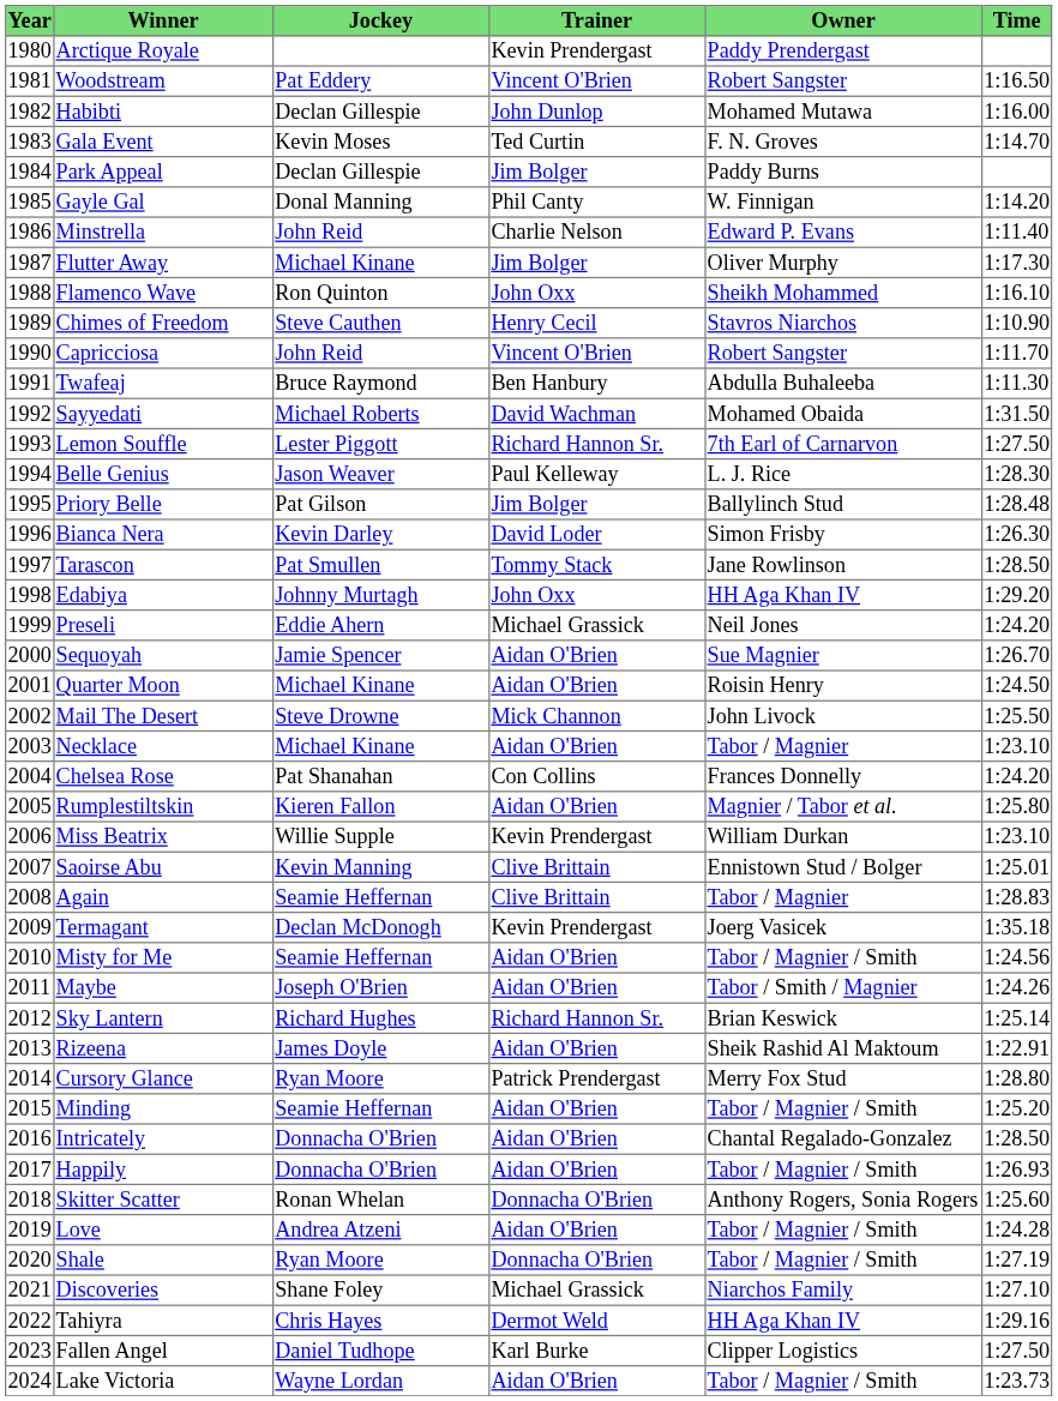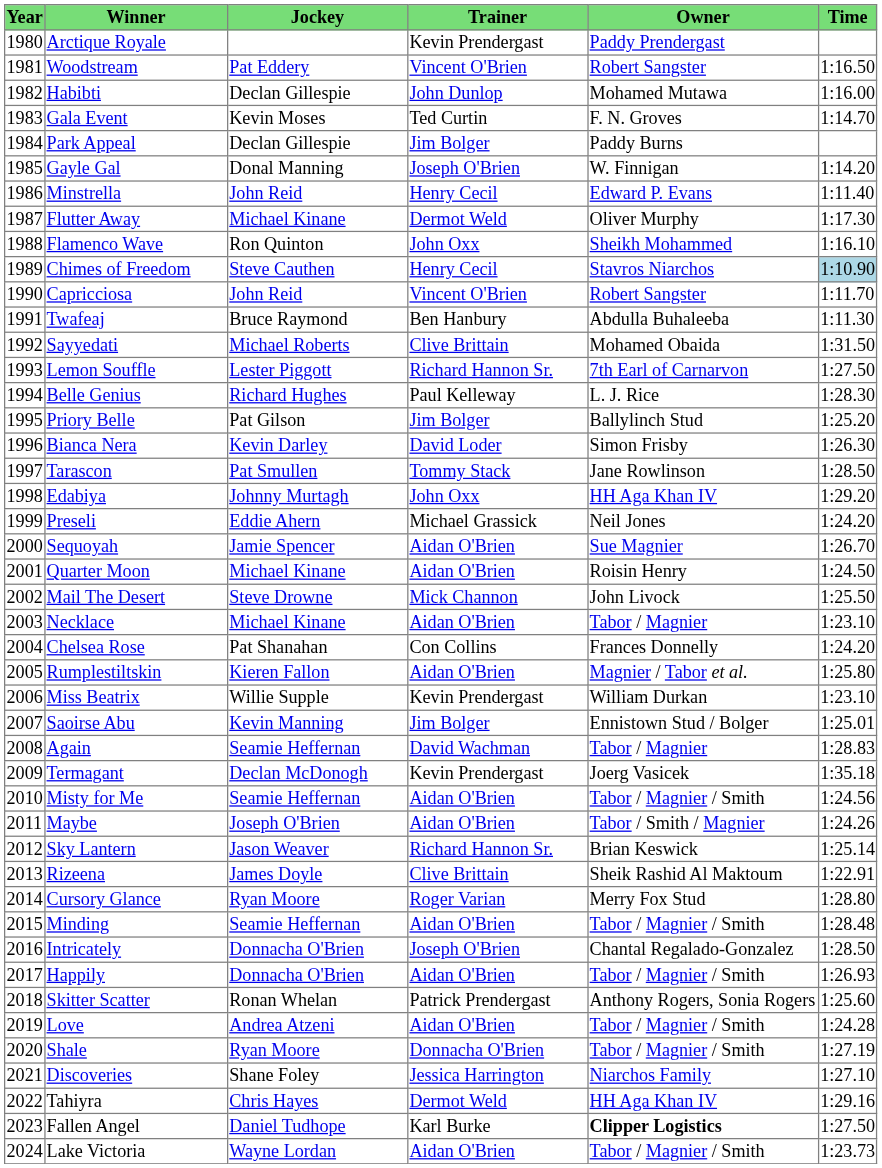 <table class = "sortable" | border="1" style="border-collapse: collapse; font-size:90%">
 <tr bgcolor="#77dd77" align="center">
 <th>Year</th>
 <th>Winner</th>
 <th>Jockey</th>
 <th>Trainer</th>
 <th>Owner</th>
 <th>Time</th>
 </tr>
 <tr>
 <td>1980</td>
 <td width=142px><a href='#'>Arctique Royale</a></td>
 <td width=140px></td>
 <td width=140px>Kevin Prendergast</td>
 <td width=180px><a href='#'>Paddy Prendergast</a></td>
 <td></td>
 </tr>
 <tr>
 <td>1981</td>
 <td><a href='#'>Woodstream</a></td>
 <td><a href='#'>Pat Eddery</a></td>
 <td><a href='#'>Vincent O'Brien</a></td>
 <td><a href='#'>Robert Sangster</a></td>
 <td>1:16.50</td>
 </tr>
 <tr>
 <td>1982</td>
 <td><a href='#'>Habibti</a></td>
 <td>Declan Gillespie</td>
 <td><a href='#'>John Dunlop</a></td>
 <td>Mohamed Mutawa</td>
 <td>1:16.00</td>
 </tr>
 <tr>
 <td>1983</td>
 <td><a href='#'>Gala Event</a></td>
 <td>Kevin Moses</td>
 <td>Ted Curtin</td>
 <td>F. N. Groves</td>
 <td>1:14.70</td>
 </tr>
 <tr>
 <td>1984</td>
 <td><a href='#'>Park Appeal</a></td>
 <td>Declan Gillespie</td>
 <td><a href='#'>Jim Bolger</a></td>
 <td>Paddy Burns</td>
 <td></td>
 </tr>
 <tr>
 <td>1985</td>
 <td><a href='#'>Gayle Gal</a></td>
 <td>Donal Manning</td>
-<td>Phil Canty</td>
+<td><a href='#'>Joseph O'Brien</a></td>
 <td>W. Finnigan</td>
 <td>1:14.20</td>
 </tr>
 <tr>
 <td>1986</td>
 <td><a href='#'>Minstrella</a></td>
 <td><a href='#'>John Reid</a></td>
-<td>Charlie Nelson</td>
+<td><a href='#'>Henry Cecil</a></td>
 <td><a href='#'>Edward P. Evans</a></td>
 <td>1:11.40</td>
 </tr>
 <tr>
 <td>1987</td>
 <td><a href='#'>Flutter Away</a></td>
 <td><a href='#'>Michael Kinane</a></td>
-<td><a href='#'>Jim Bolger</a></td>
+<td><a href='#'>Dermot Weld</a></td>
 <td>Oliver Murphy</td>
 <td>1:17.30</td>
 </tr>
 <tr>
 <td>1988</td>
 <td><a href='#'>Flamenco Wave</a></td>
 <td>Ron Quinton</td>
 <td><a href='#'>John Oxx</a></td>
 <td><a href='#'>Sheikh Mohammed</a></td>
 <td>1:16.10</td>
 </tr>
 <tr>
 <td>1989</td>
 <td><a href='#'>Chimes of Freedom</a></td>
 <td><a href='#'>Steve Cauthen</a></td>
 <td><a href='#'>Henry Cecil</a></td>
 <td><a href='#'>Stavros Niarchos</a></td>
-<td>1:10.90</td>
+<td style="background: lightblue;">1:10.90</td>
 </tr>
 <tr>
 <td>1990</td>
 <td><a href='#'>Capricciosa</a></td>
 <td><a href='#'>John Reid</a></td>
 <td><a href='#'>Vincent O'Brien</a></td>
 <td><a href='#'>Robert Sangster</a></td>
 <td>1:11.70</td>
 </tr>
 <tr>
 <td>1991</td>
 <td><a href='#'>Twafeaj</a></td>
 <td>Bruce Raymond</td>
 <td>Ben Hanbury</td>
 <td>Abdulla Buhaleeba</td>
 <td>1:11.30</td>
 </tr>
 <tr>
 <td>1992</td>
 <td><a href='#'>Sayyedati</a></td>
 <td><a href='#'>Michael Roberts</a></td>
-<td><a href='#'>David Wachman</a></td>
+<td><a href='#'>Clive Brittain</a></td>
 <td>Mohamed Obaida</td>
 <td>1:31.50</td>
 </tr>
 <tr>
 <td>1993</td>
 <td><a href='#'>Lemon Souffle</a></td>
 <td><a href='#'>Lester Piggott</a></td>
 <td><a href='#'>Richard Hannon Sr.</a></td>
 <td><a href='#'>7th Earl of Carnarvon</a></td>
 <td>1:27.50</td>
 </tr>
 <tr>
 <td>1994</td>
 <td><a href='#'>Belle Genius</a></td>
-<td><a href='#'>Jason Weaver</a></td>
+<td><a href='#'>Richard Hughes</a></td>
 <td>Paul Kelleway</td>
 <td>L. J. Rice</td>
 <td>1:28.30</td>
 </tr>
 <tr>
 <td>1995</td>
 <td><a href='#'>Priory Belle</a></td>
 <td>Pat Gilson</td>
 <td><a href='#'>Jim Bolger</a></td>
 <td>Ballylinch Stud</td>
-<td>1:28.48</td>
+<td>1:25.20</td>
 </tr>
 <tr>
 <td>1996</td>
 <td><a href='#'>Bianca Nera</a></td>
 <td><a href='#'>Kevin Darley</a></td>
 <td><a href='#'>David Loder</a></td>
 <td>Simon Frisby</td>
 <td>1:26.30</td>
 </tr>
 <tr>
 <td>1997</td>
 <td><a href='#'>Tarascon</a></td>
 <td><a href='#'>Pat Smullen</a></td>
 <td><a href='#'>Tommy Stack</a></td>
 <td>Jane Rowlinson</td>
 <td>1:28.50</td>
 </tr>
 <tr>
 <td>1998</td>
 <td><a href='#'>Edabiya</a></td>
 <td><a href='#'>Johnny Murtagh</a></td>
 <td><a href='#'>John Oxx</a></td>
 <td><a href='#'>HH Aga Khan IV</a></td>
 <td>1:29.20</td>
 </tr>
 <tr>
 <td>1999</td>
 <td><a href='#'>Preseli</a></td>
 <td><a href='#'>Eddie Ahern</a></td>
 <td>Michael Grassick</td>
 <td>Neil Jones</td>
 <td>1:24.20</td>
 </tr>
 <tr>
 <td>2000</td>
 <td><a href='#'>Sequoyah</a></td>
 <td><a href='#'>Jamie Spencer</a></td>
 <td><a href='#'>Aidan O'Brien</a></td>
 <td><a href='#'>Sue Magnier</a></td>
 <td>1:26.70</td>
 </tr>
 <tr>
 <td>2001</td>
 <td><a href='#'>Quarter Moon</a></td>
 <td><a href='#'>Michael Kinane</a></td>
 <td><a href='#'>Aidan O'Brien</a></td>
 <td>Roisin Henry</td>
 <td>1:24.50</td>
 </tr>
 <tr>
 <td>2002</td>
 <td><a href='#'>Mail The Desert</a></td>
 <td><a href='#'>Steve Drowne</a></td>
 <td><a href='#'>Mick Channon</a></td>
 <td>John Livock</td>
 <td>1:25.50</td>
 </tr>
 <tr>
 <td>2003</td>
 <td><a href='#'>Necklace</a></td>
 <td><a href='#'>Michael Kinane</a></td>
 <td><a href='#'>Aidan O'Brien</a></td>
 <td><a href='#'>Tabor</a> / <a href='#'>Magnier</a></td>
 <td>1:23.10</td>
 </tr>
 <tr>
 <td>2004</td>
 <td><a href='#'>Chelsea Rose</a></td>
 <td>Pat Shanahan</td>
 <td>Con Collins</td>
 <td>Frances Donnelly</td>
 <td>1:24.20</td>
 </tr>
 <tr>
 <td>2005</td>
 <td><a href='#'>Rumplestiltskin</a></td>
 <td><a href='#'>Kieren Fallon</a></td>
 <td><a href='#'>Aidan O'Brien</a></td>
 <td><a href='#'>Magnier</a> / <a href='#'>Tabor</a> <em>et al.</em> </td>
 <td>1:25.80</td>
 </tr>
 <tr>
 <td>2006</td>
 <td><a href='#'>Miss Beatrix</a></td>
 <td>Willie Supple</td>
 <td>Kevin Prendergast</td>
 <td>William Durkan</td>
 <td>1:23.10</td>
 </tr>
 <tr>
 <td>2007</td>
 <td><a href='#'>Saoirse Abu</a></td>
 <td><a href='#'>Kevin Manning</a></td>
-<td><a href='#'>Clive Brittain</a></td>
+<td><a href='#'>Jim Bolger</a></td>
 <td>Ennistown Stud / Bolger </td>
 <td>1:25.01</td>
 </tr>
 <tr>
 <td>2008</td>
 <td><a href='#'>Again</a></td>
 <td><a href='#'>Seamie Heffernan</a></td>
-<td><a href='#'>Clive Brittain</a></td>
+<td><a href='#'>David Wachman</a></td>
 <td><a href='#'>Tabor</a> / <a href='#'>Magnier</a></td>
 <td>1:28.83</td>
 </tr>
 <tr>
 <td>2009</td>
 <td><a href='#'>Termagant</a></td>
 <td><a href='#'>Declan McDonogh</a></td>
 <td>Kevin Prendergast</td>
 <td>Joerg Vasicek</td>
 <td>1:35.18</td>
 </tr>
 <tr>
 <td>2010</td>
 <td><a href='#'>Misty for Me</a></td>
 <td><a href='#'>Seamie Heffernan</a></td>
 <td><a href='#'>Aidan O'Brien</a></td>
 <td><a href='#'>Tabor</a> / <a href='#'>Magnier</a> / Smith </td>
 <td>1:24.56</td>
 </tr>
 <tr>
 <td>2011</td>
 <td><a href='#'>Maybe</a></td>
 <td><a href='#'>Joseph O'Brien</a></td>
 <td><a href='#'>Aidan O'Brien</a></td>
 <td><a href='#'>Tabor</a> / Smith  / <a href='#'>Magnier</a></td>
 <td>1:24.26</td>
 </tr>
 <tr>
 <td>2012</td>
 <td><a href='#'>Sky Lantern</a></td>
-<td><a href='#'>Richard Hughes</a></td>
+<td><a href='#'>Jason Weaver</a></td>
 <td><a href='#'>Richard Hannon Sr.</a></td>
 <td>Brian Keswick</td>
 <td>1:25.14</td>
 </tr>
 <tr>
 <td>2013</td>
 <td><a href='#'>Rizeena</a></td>
 <td><a href='#'>James Doyle</a></td>
-<td><a href='#'>Aidan O'Brien</a></td>
+<td><a href='#'>Clive Brittain</a></td>
 <td>Sheik Rashid Al Maktoum</td>
 <td>1:22.91</td>
 </tr>
 <tr>
 <td>2014</td>
 <td><a href='#'>Cursory Glance</a></td>
 <td><a href='#'>Ryan Moore</a></td>
-<td>Patrick Prendergast</td>
+<td><a href='#'>Roger Varian</a></td>
 <td>Merry Fox Stud</td>
 <td>1:28.80</td>
 </tr>
 <tr>
 <td>2015</td>
 <td><a href='#'>Minding</a></td>
 <td><a href='#'>Seamie Heffernan</a></td>
 <td><a href='#'>Aidan O'Brien</a></td>
 <td><a href='#'>Tabor</a> / <a href='#'>Magnier</a> / Smith </td>
-<td>1:25.20</td>
+<td>1:28.48</td>
 </tr>
 <tr>
 <td>2016</td>
 <td><a href='#'>Intricately</a></td>
 <td><a href='#'>Donnacha O'Brien</a></td>
-<td><a href='#'>Aidan O'Brien</a></td>
+<td><a href='#'>Joseph O'Brien</a></td>
 <td>Chantal Regalado-Gonzalez</td>
 <td>1:28.50</td>
 </tr>
 <tr>
 <td>2017</td>
 <td><a href='#'>Happily</a></td>
 <td><a href='#'>Donnacha O'Brien</a></td>
 <td><a href='#'>Aidan O'Brien</a></td>
 <td><a href='#'>Tabor</a> / <a href='#'>Magnier</a> / Smith </td>
 <td>1:26.93</td>
 </tr>
 <tr>
 <td>2018</td>
 <td><a href='#'>Skitter Scatter</a></td>
 <td>Ronan Whelan</td>
-<td><a href='#'>Donnacha O'Brien</a></td>
+<td>Patrick Prendergast</td>
 <td>Anthony Rogers, Sonia Rogers</td>
 <td>1:25.60</td>
 </tr>
 <tr>
 <td>2019</td>
 <td><a href='#'>Love</a></td>
 <td><a href='#'>Andrea Atzeni</a></td>
 <td><a href='#'>Aidan O'Brien</a></td>
 <td><a href='#'>Tabor</a> / <a href='#'>Magnier</a> / Smith </td>
 <td>1:24.28</td>
 </tr>
 <tr>
 <td>2020</td>
 <td><a href='#'>Shale</a></td>
 <td><a href='#'>Ryan Moore</a></td>
 <td><a href='#'>Donnacha O'Brien</a></td>
 <td><a href='#'>Tabor</a> / <a href='#'>Magnier</a> / Smith </td>
 <td>1:27.19</td>
 </tr>
 <tr>
 <td>2021</td>
 <td><a href='#'>Discoveries</a></td>
 <td>Shane Foley</td>
-<td>Michael Grassick</td>
+<td><a href='#'>Jessica Harrington</a></td>
 <td><a href='#'>Niarchos Family</a></td>
 <td>1:27.10</td>
 </tr>
 <tr>
 <td>2022</td>
 <td>Tahiyra</td>
 <td><a href='#'>Chris Hayes</a></td>
 <td><a href='#'>Dermot Weld</a></td>
 <td><a href='#'>HH Aga Khan IV</a></td>
 <td>1:29.16</td>
 </tr>
 <tr>
 <td>2023</td>
 <td>Fallen Angel</td>
 <td><a href='#'>Daniel Tudhope</a></td>
 <td>Karl Burke</td>
-<td>Clipper Logistics</td>
+<td><strong>Clipper Logistics</strong></td>
 <td>1:27.50</td>
 </tr>
 <tr>
 <td>2024</td>
 <td>Lake Victoria</td>
 <td><a href='#'>Wayne Lordan</a></td>
 <td><a href='#'>Aidan O'Brien</a></td>
 <td><a href='#'>Tabor</a> / <a href='#'>Magnier</a> / Smith </td>
 <td>1:23.73</td>
 </tr>
 </table>
